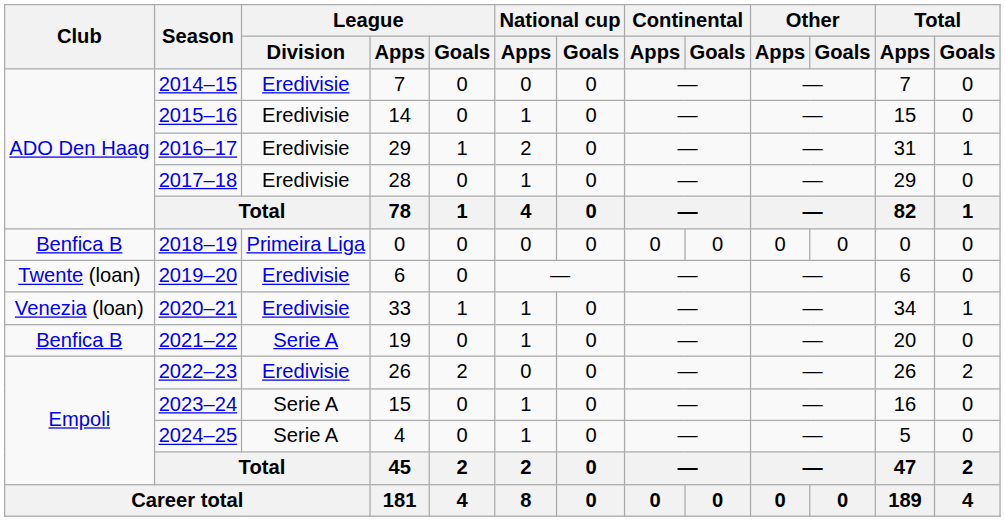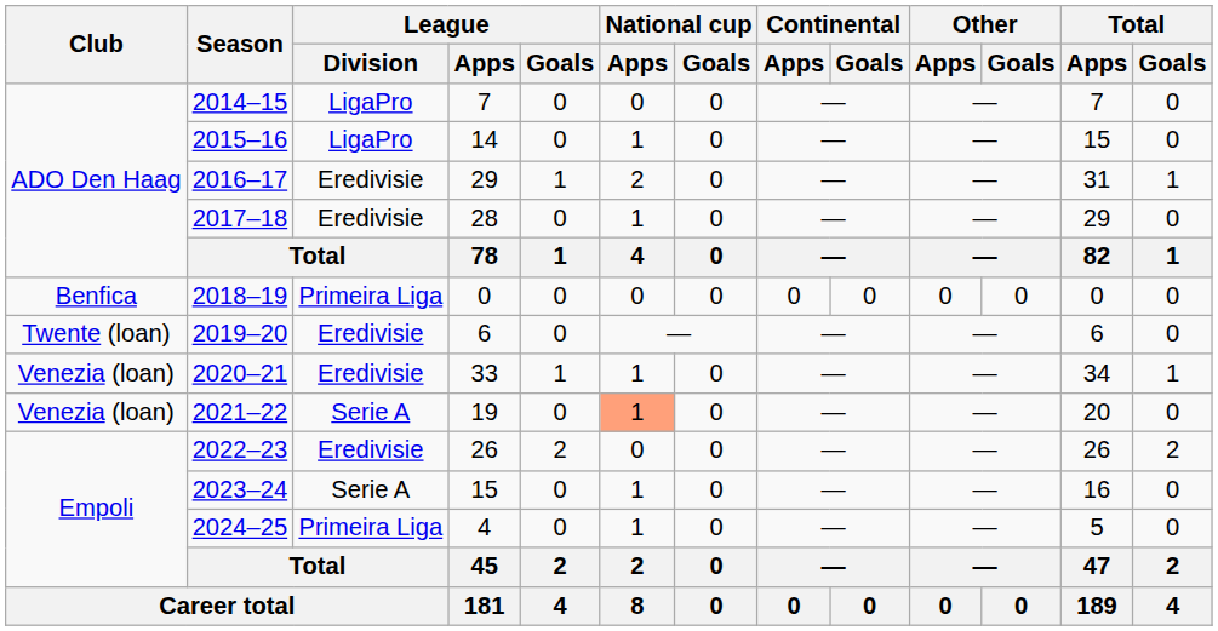 <table class="wikitable" style="text-align: center">
 <tr>
 <th rowspan="2">Club</th>
 <th rowspan="2">Season</th>
 <th colspan="3">League</th>
 <th colspan="2">National cup</th>
 <th colspan="2">Continental</th>
 <th colspan="2">Other</th>
 <th colspan="2">Total</th>
 </tr>
 <tr>
 <th>Division</th>
 <th>Apps</th>
 <th>Goals</th>
 <th>Apps</th>
 <th>Goals</th>
 <th>Apps</th>
 <th>Goals</th>
 <th>Apps</th>
 <th>Goals</th>
 <th>Apps</th>
 <th>Goals</th>
 </tr>
 <tr>
 <td rowspan="5"><a href='#'>ADO Den Haag</a></td>
 <td><a href='#'>2014–15</a></td>
-<td><a href='#'>Eredivisie</a></td>
+<td><a href='#'>LigaPro</a></td>
 <td>7</td>
 <td>0</td>
 <td>0</td>
 <td>0</td>
 <td colspan="2">—</td>
 <td colspan="2">—</td>
 <td>7</td>
 <td>0</td>
 </tr>
 <tr>
 <td><a href='#'>2015–16</a></td>
-<td>Eredivisie</td>
+<td><a href='#'>LigaPro</a></td>
 <td>14</td>
 <td>0</td>
 <td>1</td>
 <td>0</td>
 <td colspan="2">—</td>
 <td colspan="2">—</td>
 <td>15</td>
 <td>0</td>
 </tr>
 <tr>
 <td><a href='#'>2016–17</a></td>
 <td>Eredivisie</td>
 <td>29</td>
 <td>1</td>
 <td>2</td>
 <td>0</td>
 <td colspan="2">—</td>
 <td colspan="2">—</td>
 <td>31</td>
 <td>1</td>
 </tr>
 <tr>
 <td><a href='#'>2017–18</a></td>
 <td>Eredivisie</td>
 <td>28</td>
 <td>0</td>
 <td>1</td>
 <td>0</td>
 <td colspan="2">—</td>
 <td colspan="2">—</td>
 <td>29</td>
 <td>0</td>
 </tr>
 <tr>
 <th colspan="2">Total</th>
 <th>78</th>
 <th>1</th>
 <th>4</th>
 <th>0</th>
 <th colspan="2">—</th>
 <th colspan="2">—</th>
 <th>82</th>
 <th>1</th>
 </tr>
 <tr>
-<td><a href='#'>Benfica B</a></td>
+<td><a href='#'>Benfica</a></td>
 <td><a href='#'>2018–19</a></td>
 <td><a href='#'>Primeira Liga</a></td>
 <td>0</td>
 <td>0</td>
 <td>0</td>
 <td>0</td>
 <td>0</td>
 <td>0</td>
 <td>0</td>
 <td>0</td>
 <td>0</td>
 <td>0</td>
 </tr>
 <tr>
 <td><a href='#'>Twente</a> (loan)</td>
 <td><a href='#'>2019–20</a></td>
 <td><a href='#'>Eredivisie</a></td>
 <td>6</td>
 <td>0</td>
 <td colspan="2">—</td>
 <td colspan="2">—</td>
 <td colspan="2">—</td>
 <td>6</td>
 <td>0</td>
 </tr>
 <tr>
 <td><a href='#'>Venezia</a> (loan)</td>
 <td><a href='#'>2020–21</a></td>
 <td><a href='#'>Eredivisie</a></td>
 <td>33</td>
 <td>1</td>
 <td>1</td>
 <td>0</td>
 <td colspan="2">—</td>
 <td colspan="2">—</td>
 <td>34</td>
 <td>1</td>
 </tr>
 <tr>
-<td><a href='#'>Benfica B</a></td>
+<td><a href='#'>Venezia</a> (loan)</td>
 <td><a href='#'>2021–22</a></td>
 <td><a href='#'>Serie A</a></td>
 <td>19</td>
 <td>0</td>
-<td>1</td>
+<td style="background: lightsalmon;">1</td>
 <td>0</td>
 <td colspan="2">—</td>
 <td colspan="2">—</td>
 <td>20</td>
 <td>0</td>
 </tr>
 <tr>
 <td rowspan="4"><a href='#'>Empoli</a></td>
 <td><a href='#'>2022–23</a></td>
 <td><a href='#'>Eredivisie</a></td>
 <td>26</td>
 <td>2</td>
 <td>0</td>
 <td>0</td>
 <td colspan="2">—</td>
 <td colspan="2">—</td>
 <td>26</td>
 <td>2</td>
 </tr>
 <tr>
 <td><a href='#'>2023–24</a></td>
 <td>Serie A</td>
 <td>15</td>
 <td>0</td>
 <td>1</td>
 <td>0</td>
 <td colspan="2">—</td>
 <td colspan="2">—</td>
 <td>16</td>
 <td>0</td>
 </tr>
 <tr>
 <td><a href='#'>2024–25</a></td>
-<td>Serie A</td>
+<td><a href='#'>Primeira Liga</a></td>
 <td>4</td>
 <td>0</td>
 <td>1</td>
 <td>0</td>
 <td colspan="2">—</td>
 <td colspan="2">—</td>
 <td>5</td>
 <td>0</td>
 </tr>
 <tr>
 <th colspan="2">Total</th>
 <th>45</th>
 <th>2</th>
 <th>2</th>
 <th>0</th>
 <th colspan="2">—</th>
 <th colspan="2">—</th>
 <th>47</th>
 <th>2</th>
 </tr>
 <tr>
 <th colspan="3">Career total</th>
 <th>181</th>
 <th>4</th>
 <th>8</th>
 <th>0</th>
 <th>0</th>
 <th>0</th>
 <th>0</th>
 <th>0</th>
 <th>189</th>
 <th>4</th>
 </tr>
 </table>
